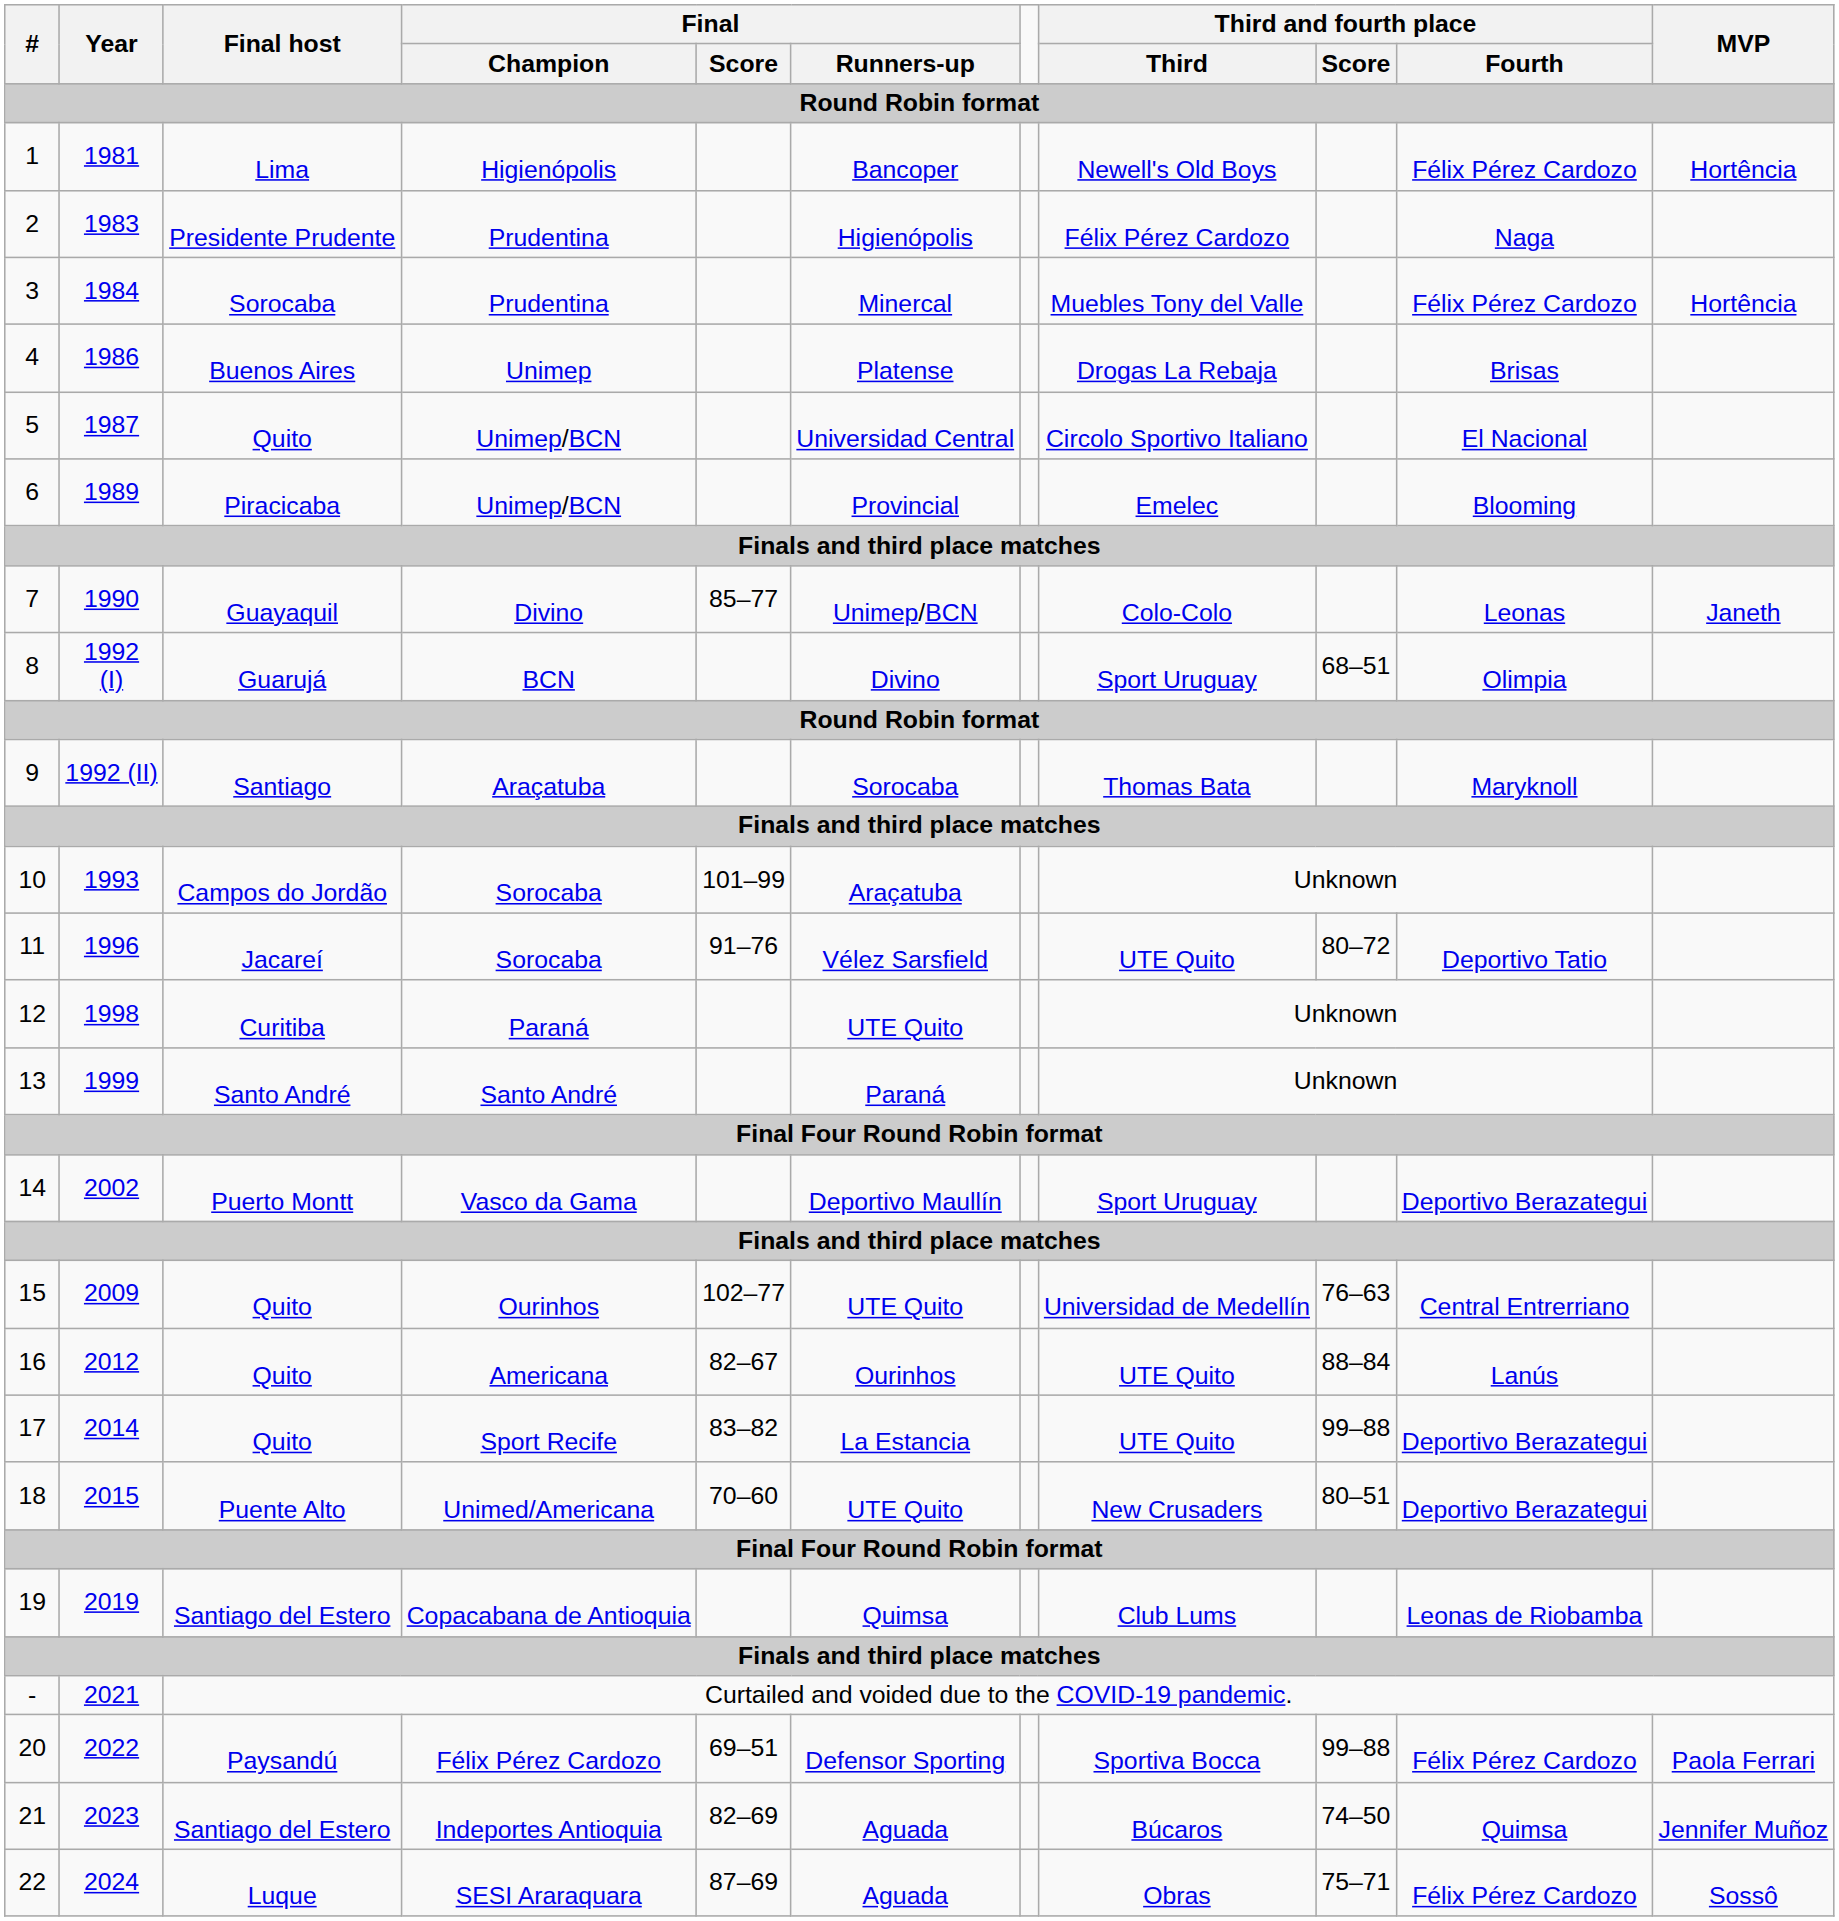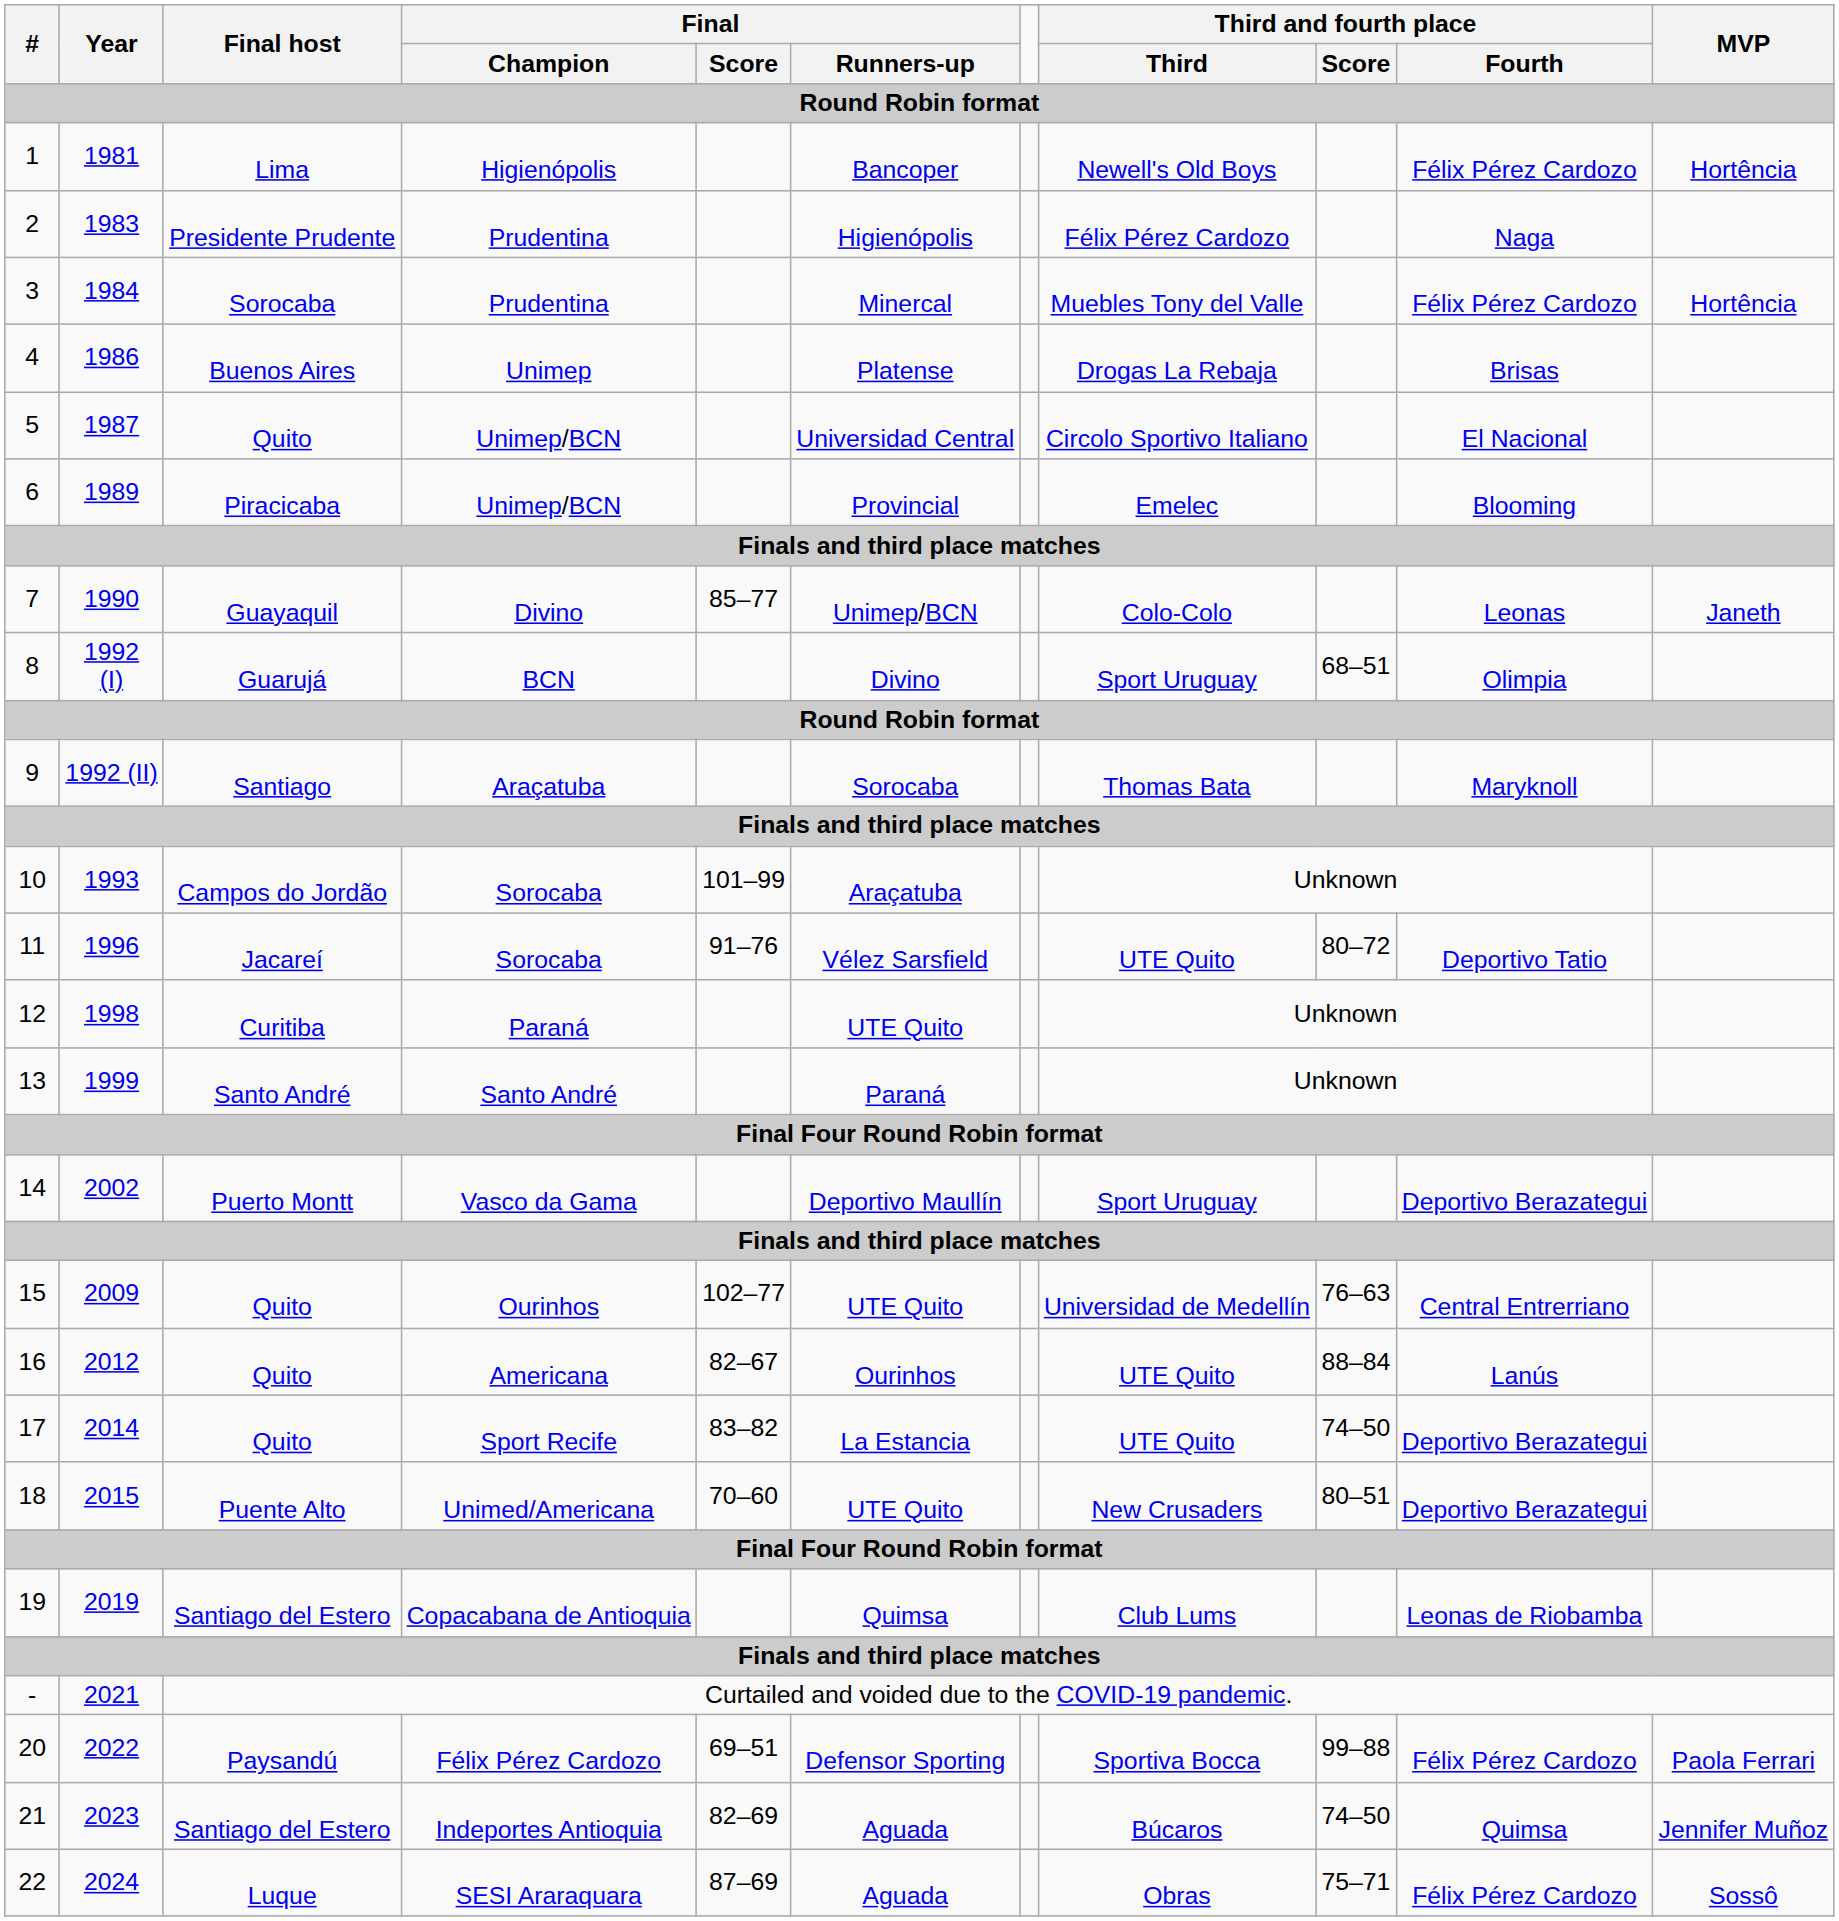 <table class="wikitable" style="text-align: center;">
 <tr>
 <th rowspan="2" style="width:3%;">#</th>
 <th rowspan="2">Year</th>
 <th rowspan="2">Final host</th>
 <th colspan=3>Final</th>
 <td style="width:1%;" rowspan="2"></td>
 <th colspan=3>Third and fourth place</th>
 <th rowspan="2">MVP</th>
 </tr>
 <tr>
 <th>Champion</th>
 <th>Score</th>
 <th>Runners-up</th>
 <th>Third</th>
 <th>Score</th>
 <th>Fourth</th>
 </tr>
 <tr>
 <td colspan=11 bgcolor="#cccccc"align=center><strong>Round Robin format</strong></td>
 </tr>
 <tr>
 <td>1</td>
 <td><a href='#'>1981</a></td>
 <td><br> <a href='#'>Lima</a></td>
 <td><br> <a href='#'>Higienópolis</a></td>
 <td></td>
 <td><br> <a href='#'>Bancoper</a></td>
 <td></td>
 <td><br> <a href='#'>Newell's Old Boys</a></td>
 <td></td>
 <td><br> <a href='#'>Félix Pérez Cardozo</a></td>
 <td><br> <a href='#'>Hortência</a></td>
 </tr>
 <tr>
 <td>2</td>
 <td><a href='#'>1983</a></td>
 <td><br> <a href='#'>Presidente Prudente</a></td>
 <td><br> <a href='#'>Prudentina</a></td>
 <td></td>
 <td><br> <a href='#'>Higienópolis</a></td>
 <td></td>
 <td><br> <a href='#'>Félix Pérez Cardozo</a></td>
 <td></td>
 <td><br> <a href='#'>Naga</a></td>
 <td></td>
 </tr>
 <tr>
 <td>3</td>
 <td><a href='#'>1984</a></td>
 <td><br> <a href='#'>Sorocaba</a></td>
 <td><br> <a href='#'>Prudentina</a></td>
 <td></td>
 <td><br> <a href='#'>Minercal</a></td>
 <td></td>
 <td><br> <a href='#'>Muebles Tony del Valle</a></td>
 <td></td>
 <td><br> <a href='#'>Félix Pérez Cardozo</a></td>
 <td><br> <a href='#'>Hortência</a></td>
 </tr>
 <tr>
 <td>4</td>
 <td><a href='#'>1986</a></td>
 <td><br> <a href='#'>Buenos Aires</a></td>
 <td><br> <a href='#'>Unimep</a></td>
 <td></td>
 <td><br> <a href='#'>Platense</a></td>
 <td></td>
 <td><br> <a href='#'>Drogas La Rebaja</a></td>
 <td></td>
 <td><br> <a href='#'>Brisas</a></td>
 <td></td>
 </tr>
 <tr>
 <td>5</td>
 <td><a href='#'>1987</a></td>
 <td><br> <a href='#'>Quito</a></td>
 <td><br> <a href='#'>Unimep</a>/<a href='#'>BCN</a></td>
 <td></td>
 <td><br> <a href='#'>Universidad Central</a></td>
 <td></td>
 <td><br> <a href='#'>Circolo Sportivo Italiano</a></td>
 <td></td>
 <td><br> <a href='#'>El Nacional</a></td>
 <td></td>
 </tr>
 <tr>
 <td>6</td>
 <td><a href='#'>1989</a></td>
 <td><br> <a href='#'>Piracicaba</a></td>
 <td><br> <a href='#'>Unimep</a>/<a href='#'>BCN</a></td>
 <td></td>
 <td><br> <a href='#'>Provincial</a></td>
 <td></td>
 <td><br> <a href='#'>Emelec</a></td>
 <td></td>
 <td><br> <a href='#'>Blooming</a></td>
 <td></td>
 </tr>
 <tr>
 <td colspan=11 bgcolor="#cccccc"align=center><strong>Finals and third place matches</strong></td>
 </tr>
 <tr>
 <td>7</td>
 <td><a href='#'>1990</a></td>
 <td><br> <a href='#'>Guayaquil</a></td>
 <td><br> <a href='#'>Divino</a></td>
 <td>85–77</td>
 <td><br> <a href='#'>Unimep</a>/<a href='#'>BCN</a></td>
 <td></td>
 <td><br> <a href='#'>Colo-Colo</a></td>
 <td></td>
 <td><br> <a href='#'>Leonas</a></td>
 <td><br> <a href='#'>Janeth</a></td>
 </tr>
 <tr>
 <td>8</td>
 <td><a href='#'>1992<br>(I)</a></td>
 <td><br> <a href='#'>Guarujá</a></td>
 <td><br> <a href='#'>BCN</a></td>
 <td></td>
 <td><br> <a href='#'>Divino</a></td>
 <td></td>
 <td><br> <a href='#'>Sport Uruguay</a></td>
 <td>68–51</td>
 <td><br> <a href='#'>Olimpia</a></td>
 <td></td>
 </tr>
 <tr>
 <td colspan=11 bgcolor="#cccccc"align=center><strong>Round Robin format</strong></td>
 </tr>
 <tr>
 <td>9</td>
 <td><a href='#'>1992 (II)</a></td>
 <td><br> <a href='#'>Santiago</a></td>
 <td><br> <a href='#'>Araçatuba</a></td>
 <td></td>
 <td><br> <a href='#'>Sorocaba</a></td>
 <td></td>
 <td><br> <a href='#'>Thomas Bata</a></td>
 <td></td>
 <td><br> <a href='#'>Maryknoll</a></td>
 <td></td>
 </tr>
 <tr>
 <td colspan=11 bgcolor="#cccccc"align=center><strong>Finals and third place matches</strong></td>
 </tr>
 <tr>
 <td>10</td>
 <td><a href='#'>1993</a></td>
 <td><br> <a href='#'>Campos do Jordão</a></td>
 <td><br> <a href='#'>Sorocaba</a></td>
 <td>101–99</td>
 <td><br> <a href='#'>Araçatuba</a></td>
 <td></td>
 <td colspan=3>Unknown</td>
 <td></td>
 </tr>
 <tr>
 <td>11</td>
 <td><a href='#'>1996</a></td>
 <td><br> <a href='#'>Jacareí</a></td>
 <td><br> <a href='#'>Sorocaba</a></td>
 <td>91–76</td>
 <td><br> <a href='#'>Vélez Sarsfield</a></td>
 <td></td>
 <td><br> <a href='#'>UTE Quito</a></td>
 <td>80–72</td>
 <td><br> <a href='#'>Deportivo Tatio</a></td>
 <td></td>
 </tr>
 <tr>
 <td>12</td>
 <td><a href='#'>1998</a></td>
 <td><br> <a href='#'>Curitiba</a></td>
 <td><br> <a href='#'>Paraná</a></td>
 <td></td>
 <td><br> <a href='#'>UTE Quito</a></td>
 <td></td>
 <td colspan=3>Unknown</td>
 <td></td>
 </tr>
 <tr>
 <td>13</td>
 <td><a href='#'>1999</a></td>
 <td><br> <a href='#'>Santo André</a></td>
 <td><br> <a href='#'>Santo André</a></td>
 <td></td>
 <td><br> <a href='#'>Paraná</a></td>
 <td></td>
 <td colspan=3>Unknown</td>
 <td></td>
 </tr>
 <tr>
 <td colspan=11 bgcolor="#cccccc"align=center><strong>Final Four Round Robin format</strong></td>
 </tr>
 <tr>
 <td>14</td>
 <td><a href='#'>2002</a></td>
 <td><br> <a href='#'>Puerto Montt</a></td>
 <td><br> <a href='#'>Vasco da Gama</a></td>
 <td></td>
 <td><br> <a href='#'>Deportivo Maullín</a></td>
 <td></td>
 <td><br> <a href='#'>Sport Uruguay</a></td>
 <td></td>
 <td><br> <a href='#'>Deportivo Berazategui</a></td>
 <td></td>
 </tr>
 <tr>
 <td colspan=11 bgcolor="#cccccc"align=center><strong>Finals and third place matches</strong></td>
 </tr>
 <tr>
 <td>15</td>
 <td><a href='#'>2009</a></td>
 <td><br> <a href='#'>Quito</a></td>
 <td><br> <a href='#'>Ourinhos</a></td>
 <td>102–77</td>
 <td><br> <a href='#'>UTE Quito</a></td>
 <td></td>
 <td><br> <a href='#'>Universidad de Medellín</a></td>
 <td>76–63</td>
 <td><br> <a href='#'>Central Entrerriano</a></td>
 <td></td>
 </tr>
 <tr>
 <td>16</td>
 <td><a href='#'>2012</a></td>
 <td><br> <a href='#'>Quito</a></td>
 <td><br> <a href='#'>Americana</a></td>
 <td>82–67</td>
 <td><br> <a href='#'>Ourinhos</a></td>
 <td></td>
 <td><br> <a href='#'>UTE Quito</a></td>
 <td>88–84</td>
 <td><br> <a href='#'>Lanús</a></td>
 <td></td>
 </tr>
 <tr>
 <td>17</td>
 <td><a href='#'>2014</a></td>
 <td><br> <a href='#'>Quito</a></td>
 <td><br> <a href='#'>Sport Recife</a></td>
 <td>83–82</td>
 <td><br> <a href='#'>La Estancia</a></td>
 <td></td>
 <td><br> <a href='#'>UTE Quito</a></td>
-<td>99–88</td>
+<td>74–50</td>
 <td><br> <a href='#'>Deportivo Berazategui</a></td>
 <td></td>
 </tr>
 <tr>
 <td>18</td>
 <td><a href='#'>2015</a></td>
 <td><br> <a href='#'>Puente Alto</a></td>
 <td><br> <a href='#'>Unimed/Americana</a></td>
 <td>70–60</td>
 <td><br> <a href='#'>UTE Quito</a></td>
 <td></td>
 <td><br> <a href='#'>New Crusaders</a></td>
 <td>80–51</td>
 <td><br> <a href='#'>Deportivo Berazategui</a></td>
 <td></td>
 </tr>
 <tr>
 <td colspan=11 bgcolor="#cccccc"align=center><strong>Final Four Round Robin format</strong></td>
 </tr>
 <tr>
 <td>19</td>
 <td><a href='#'>2019</a></td>
 <td><br> <a href='#'>Santiago del Estero</a></td>
 <td><br> <a href='#'>Copacabana de Antioquia</a></td>
 <td></td>
 <td><br> <a href='#'>Quimsa</a></td>
 <td></td>
 <td><br> <a href='#'>Club Lums</a></td>
 <td></td>
 <td><br> <a href='#'>Leonas de Riobamba</a></td>
 <td></td>
 </tr>
 <tr>
 <td colspan=11 bgcolor="#cccccc"align=center><strong>Finals and third place matches</strong></td>
 </tr>
 <tr>
 <td>-</td>
 <td><a href='#'>2021</a></td>
 <td colspan=9>Curtailed and voided due to the <a href='#'>COVID-19 pandemic</a>.</td>
 </tr>
 <tr>
 <td>20</td>
 <td><a href='#'>2022</a></td>
 <td><br> <a href='#'>Paysandú</a></td>
 <td><br> <a href='#'>Félix Pérez Cardozo</a></td>
 <td>69–51</td>
 <td><br> <a href='#'>Defensor Sporting</a></td>
 <td></td>
 <td><br> <a href='#'>Sportiva Bocca</a></td>
 <td>99–88</td>
 <td><br> <a href='#'>Félix Pérez Cardozo</a></td>
 <td><br> <a href='#'>Paola Ferrari</a></td>
 </tr>
 <tr>
 <td>21</td>
 <td><a href='#'>2023</a></td>
 <td><br> <a href='#'>Santiago del Estero</a></td>
 <td><br> <a href='#'>Indeportes Antioquia</a></td>
 <td>82–69</td>
 <td><br> <a href='#'>Aguada</a></td>
 <td></td>
 <td><br> <a href='#'>Búcaros</a></td>
 <td>74–50</td>
 <td><br> <a href='#'>Quimsa</a></td>
 <td><br> <a href='#'>Jennifer Muñoz</a></td>
 </tr>
 <tr>
 <td>22</td>
 <td><a href='#'>2024</a></td>
 <td><br> <a href='#'>Luque</a></td>
 <td><br> <a href='#'>SESI Araraquara</a></td>
 <td>87–69</td>
 <td><br> <a href='#'>Aguada</a></td>
 <td></td>
 <td><br> <a href='#'>Obras</a></td>
 <td>75–71</td>
 <td><br> <a href='#'>Félix Pérez Cardozo</a></td>
 <td><br> <a href='#'>Sossô</a></td>
 </tr>
 </table>
